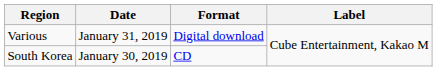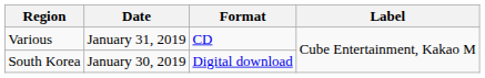 <table class="wikitable">
 <tr>
 <th>Region</th>
 <th>Date</th>
 <th>Format</th>
 <th>Label</th>
 </tr>
 <tr>
 <td>Various</td>
 <td>January 31, 2019</td>
-<td><a href='#'>Digital download</a></td>
+<td><a href='#'>CD</a></td>
 <td rowspan="2">Cube Entertainment, Kakao M</td>
 </tr>
 <tr>
 <td>South Korea</td>
 <td>January 30, 2019</td>
-<td><a href='#'>CD</a></td>
+<td><a href='#'>Digital download</a></td>
 </tr>
 </table>
